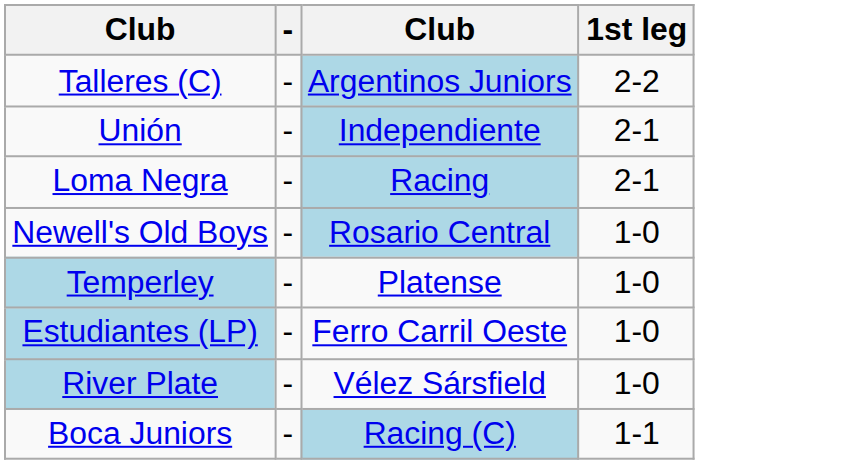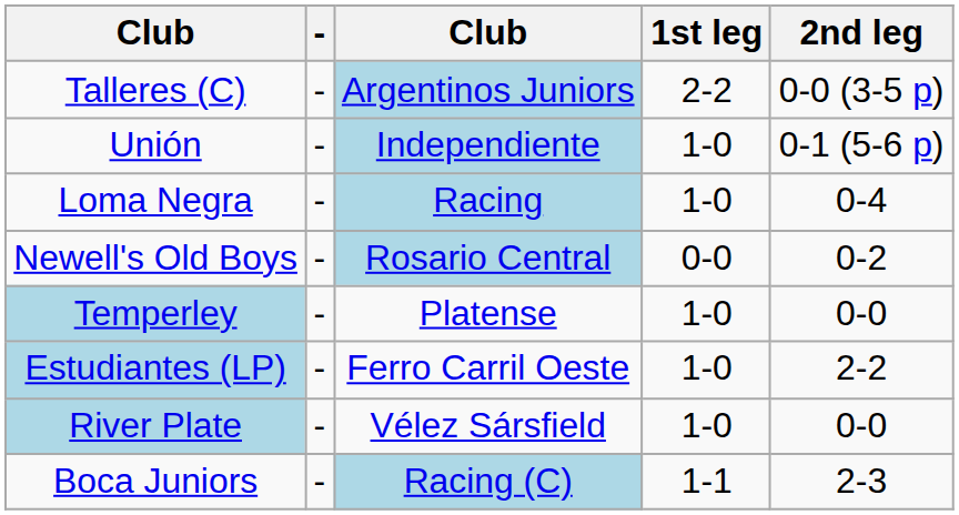 <table class="wikitable" style="text-align: center;">
 <tr>
 <th>Club</th>
 <th>-</th>
 <th>Club</th>
 <th>1st leg</th>
+<th>2nd leg</th>
 </tr>
 <tr>
 <td><a href='#'>Talleres (C)</a></td>
 <td>-</td>
 <td bgcolor=lightblue><a href='#'>Argentinos Juniors</a></td>
 <td>2-2</td>
+<td>0-0 (3-5 <a href='#'>p</a>)</td>
 </tr>
 <tr>
 <td><a href='#'>Unión</a></td>
 <td>-</td>
 <td bgcolor=lightblue><a href='#'>Independiente</a></td>
-<td>2-1</td>
+<td>1-0</td>
+<td>0-1 (5-6 <a href='#'>p</a>)</td>
 </tr>
 <tr>
 <td><a href='#'>Loma Negra</a></td>
 <td>-</td>
 <td bgcolor=lightblue><a href='#'>Racing</a></td>
-<td>2-1</td>
+<td>1-0</td>
+<td>0-4</td>
 </tr>
 <tr>
 <td><a href='#'>Newell's Old Boys</a></td>
 <td>-</td>
 <td bgcolor=lightblue><a href='#'>Rosario Central</a></td>
-<td>1-0</td>
+<td>0-0</td>
+<td>0-2</td>
 </tr>
 <tr>
 <td bgcolor=lightblue><a href='#'>Temperley</a></td>
 <td>-</td>
 <td><a href='#'>Platense</a></td>
 <td>1-0</td>
+<td>0-0</td>
 </tr>
 <tr>
 <td bgcolor=lightblue><a href='#'>Estudiantes (LP)</a></td>
 <td>-</td>
 <td><a href='#'>Ferro Carril Oeste</a></td>
 <td>1-0</td>
+<td>2-2</td>
 </tr>
 <tr>
 <td bgcolor=lightblue><a href='#'>River Plate</a></td>
 <td>-</td>
 <td><a href='#'>Vélez Sársfield</a></td>
 <td>1-0</td>
+<td>0-0</td>
 </tr>
 <tr>
 <td><a href='#'>Boca Juniors</a></td>
 <td>-</td>
 <td bgcolor=lightblue><a href='#'>Racing (C)</a></td>
 <td>1-1</td>
+<td>2-3</td>
 </tr>
 </table>
